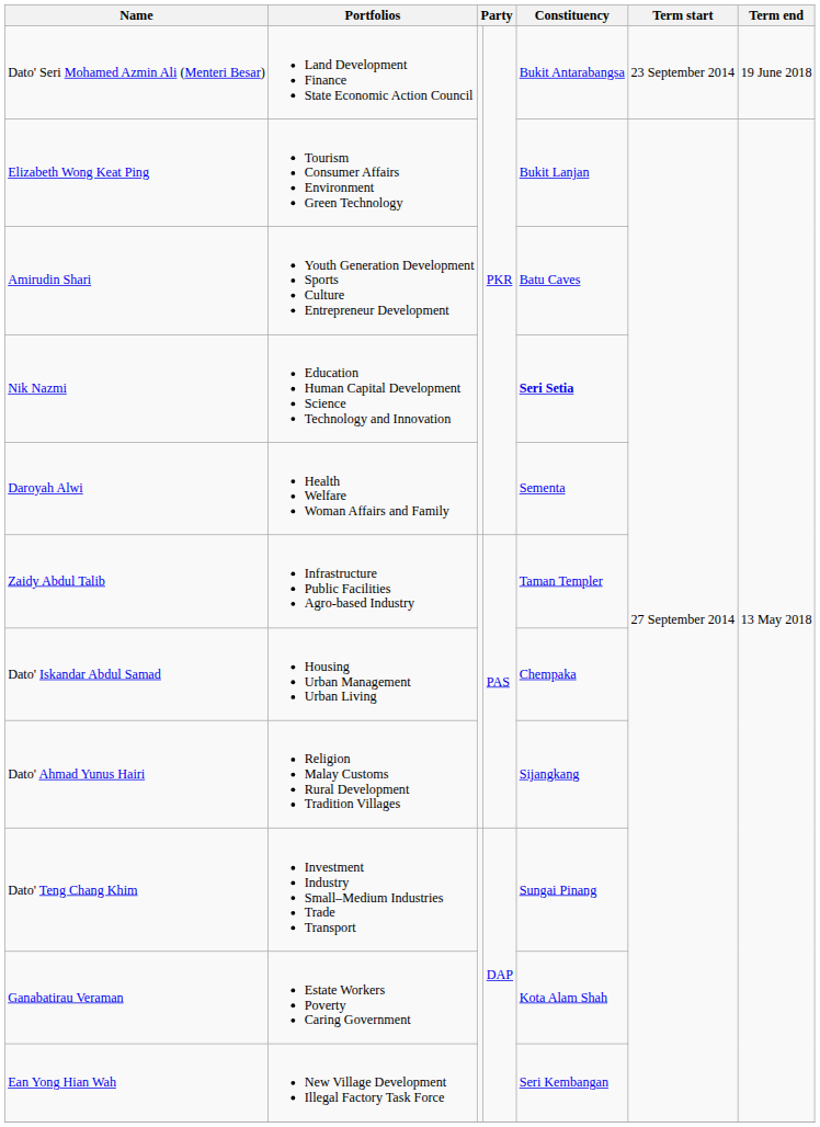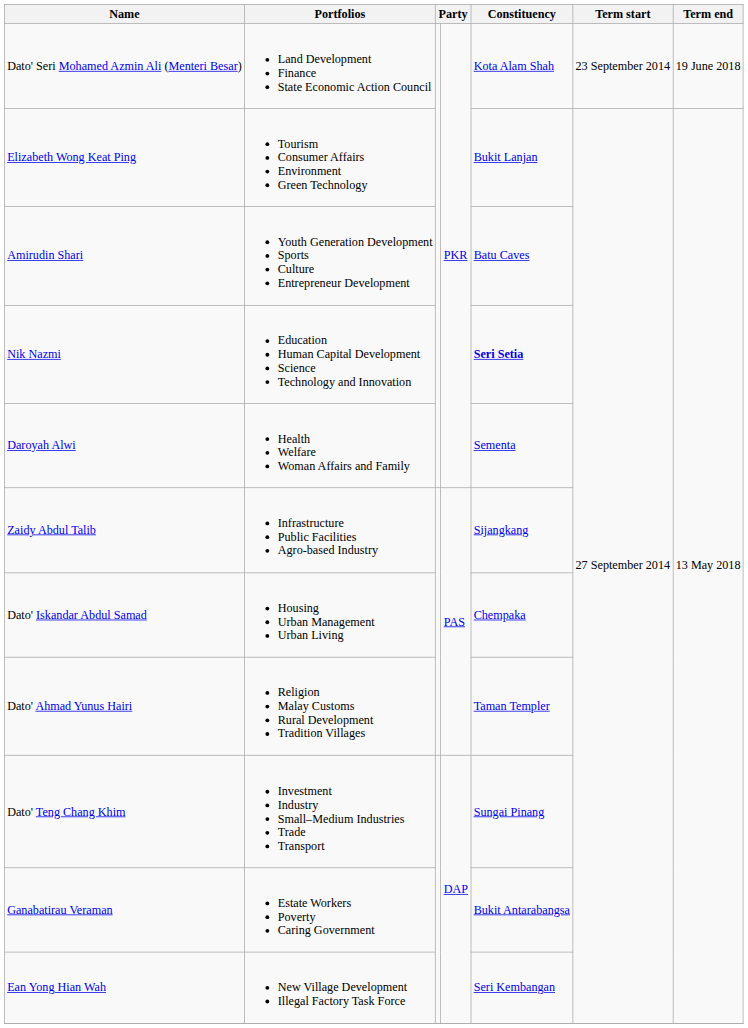 <table class="wikitable">
 <tr>
 <th>Name</th>
 <th>Portfolios</th>
 <th colspan=2>Party</th>
 <th>Constituency</th>
 <th>Term start</th>
 <th>Term end</th>
 </tr>
 <tr>
 <td>Dato' Seri <a href='#'>Mohamed Azmin Ali</a> (<a href='#'>Menteri Besar</a>)</td>
 <td><br><ul><li>Land Development</li><li>Finance</li><li>State Economic Action Council</li></ul></td>
 <td rowspan=5 bgcolor=></td>
 <td rowspan=5><a href='#'>PKR</a></td>
-<td><a href='#'>Bukit Antarabangsa</a></td>
+<td><a href='#'>Kota Alam Shah</a></td>
 <td>23 September 2014</td>
 <td>19 June 2018</td>
 </tr>
 <tr>
 <td><a href='#'>Elizabeth Wong Keat Ping</a></td>
 <td><br><ul><li>Tourism</li><li>Consumer Affairs</li><li>Environment</li><li>Green Technology</li></ul></td>
 <td><a href='#'>Bukit Lanjan</a></td>
 <td rowspan="10">27 September 2014</td>
 <td rowspan="10">13 May 2018</td>
 </tr>
 <tr>
 <td><a href='#'>Amirudin Shari</a></td>
 <td><br><ul><li>Youth Generation Development</li><li>Sports</li><li>Culture</li><li>Entrepreneur Development</li></ul></td>
 <td><a href='#'>Batu Caves</a></td>
 </tr>
 <tr>
 <td><a href='#'>Nik Nazmi</a></td>
 <td><br><ul><li>Education</li><li>Human Capital Development</li><li>Science</li><li>Technology and Innovation</li></ul></td>
 <td><strong><a href='#'>Seri Setia</a></strong></td>
 </tr>
 <tr>
 <td><a href='#'>Daroyah Alwi</a></td>
 <td><br><ul><li>Health</li><li>Welfare</li><li>Woman Affairs and Family</li></ul></td>
 <td><a href='#'>Sementa</a></td>
 </tr>
 <tr>
 <td><a href='#'>Zaidy Abdul Talib</a></td>
 <td><br><ul><li>Infrastructure</li><li>Public Facilities</li><li>Agro-based Industry</li></ul></td>
 <td rowspan="3" bgcolor=></td>
 <td rowspan="3"><a href='#'>PAS</a></td>
-<td><a href='#'>Taman Templer</a></td>
+<td><a href='#'>Sijangkang</a></td>
 </tr>
 <tr>
 <td>Dato' <a href='#'>Iskandar Abdul Samad</a></td>
 <td><br><ul><li>Housing</li><li>Urban Management</li><li>Urban Living</li></ul></td>
 <td><a href='#'>Chempaka</a></td>
 </tr>
 <tr>
 <td>Dato' <a href='#'>Ahmad Yunus Hairi</a></td>
 <td><br><ul><li>Religion</li><li>Malay Customs</li><li>Rural Development</li><li>Tradition Villages</li></ul></td>
-<td><a href='#'>Sijangkang</a></td>
+<td><a href='#'>Taman Templer</a></td>
 </tr>
 <tr>
 <td>Dato' <a href='#'>Teng Chang Khim</a></td>
 <td><br><ul><li>Investment</li><li>Industry</li><li>Small–Medium Industries</li><li>Trade</li><li>Transport</li></ul></td>
 <td rowspan="3" bgcolor=></td>
 <td rowspan="3"><a href='#'>DAP</a></td>
 <td><a href='#'>Sungai Pinang</a></td>
 </tr>
 <tr>
 <td><a href='#'>Ganabatirau Veraman</a></td>
 <td><br><ul><li>Estate Workers</li><li>Poverty</li><li>Caring Government</li></ul></td>
-<td><a href='#'>Kota Alam Shah</a></td>
+<td><a href='#'>Bukit Antarabangsa</a></td>
 </tr>
 <tr>
 <td><a href='#'>Ean Yong Hian Wah</a></td>
 <td><br><ul><li>New Village Development</li><li>Illegal Factory Task Force</li></ul></td>
 <td><a href='#'>Seri Kembangan</a></td>
 </tr>
 <tr>
 </tr>
 </table>
